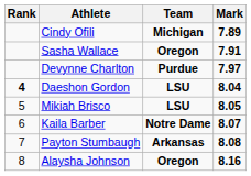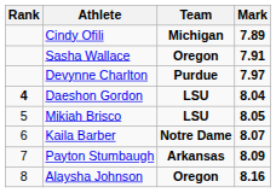 <table class="wikitable sortable" style="text-align: center;">
 <tr>
 <th>Rank</th>
 <th>Athlete</th>
 <th>Team</th>
 <th>Mark</th>
 </tr>
 <tr>
 <td></td>
 <td align=left><a href='#'>Cindy Ofili</a></td>
 <td><strong>Michigan</strong></td>
 <td><strong>7.89</strong></td>
 </tr>
 <tr>
 <td></td>
 <td align=left><a href='#'>Sasha Wallace</a></td>
 <td><strong>Oregon</strong></td>
 <td><strong>7.91</strong></td>
 </tr>
 <tr>
 <td></td>
 <td align=left><a href='#'>Devynne Charlton</a></td>
 <td><strong>Purdue</strong></td>
 <td><strong>7.97</strong></td>
 </tr>
 <tr>
 <td><strong>4</strong></td>
 <td align=left><a href='#'>Daeshon Gordon</a></td>
 <td><strong>LSU</strong></td>
 <td><strong>8.04</strong></td>
 </tr>
 <tr>
 <td>5</td>
 <td align=left><a href='#'>Mikiah Brisco</a></td>
 <td><strong>LSU</strong></td>
 <td><strong>8.05</strong></td>
 </tr>
 <tr>
 <td>6</td>
 <td align=left><a href='#'>Kaila Barber</a></td>
 <td><strong>Notre Dame</strong></td>
 <td><strong>8.07</strong></td>
 </tr>
 <tr>
 <td>7</td>
 <td align=left><a href='#'>Payton Stumbaugh</a></td>
 <td><strong>Arkansas</strong></td>
-<td><strong>8.08</strong></td>
+<td><strong>8.09</strong></td>
 </tr>
 <tr>
 <td>8</td>
 <td align=left><a href='#'>Alaysha Johnson</a></td>
 <td><strong>Oregon</strong></td>
 <td><strong>8.16</strong></td>
 </tr>
 </table>
